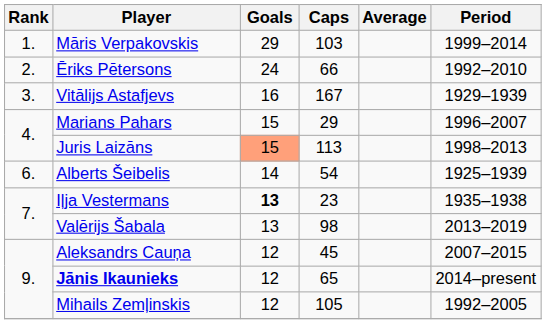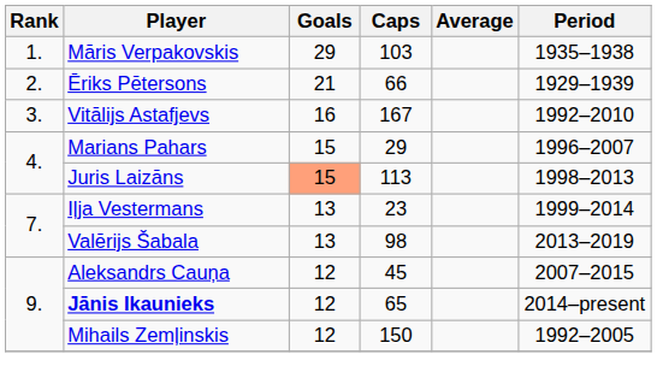 <table class="wikitable sortable" style="font-size:100%; text-align:center;">
 <tr>
 <th width=30px>Rank</th>
 <th width=175px>Player</th>
 <th width=50px>Goals</th>
 <th width=50px>Caps</th>
 <th width=50px>Average</th>
 <th width=100px>Period</th>
 </tr>
 <tr>
 <td>1.</td>
 <td style="text-align:left;"><a href='#'>Māris Verpakovskis</a></td>
 <td>29</td>
 <td>103</td>
 <td></td>
-<td>1999–2014</td>
+<td>1935–1938</td>
 </tr>
 <tr>
 <td>2.</td>
 <td style="text-align:left;"><a href='#'>Ēriks Pētersons</a></td>
-<td>24</td>
+<td>21</td>
 <td>66</td>
 <td></td>
-<td>1992–2010</td>
+<td>1929–1939</td>
 </tr>
 <tr>
 <td>3.</td>
 <td style="text-align:left;"><a href='#'>Vitālijs Astafjevs</a></td>
 <td>16</td>
 <td>167</td>
 <td></td>
-<td>1929–1939</td>
+<td>1992–2010</td>
 </tr>
 <tr>
 <td rowspan=2>4.</td>
 <td style="text-align:left;"><a href='#'>Marians Pahars</a></td>
 <td>15</td>
 <td>29</td>
 <td></td>
 <td>1996–2007</td>
 </tr>
 <tr>
 <td style="text-align:left;"><a href='#'>Juris Laizāns</a></td>
 <td style="background: lightsalmon;">15</td>
 <td>113</td>
 <td></td>
 <td>1998–2013</td>
 </tr>
 <tr>
-<td>6.</td>
-<td style="text-align:left;"><a href='#'>Alberts Šeibelis</a></td>
-<td>14</td>
-<td>54</td>
-<td></td>
-<td>1925–1939</td>
-</tr>
-<tr>
 <td rowspan=2>7.</td>
 <td style="text-align:left;"><a href='#'>Iļja Vestermans</a></td>
-<td><strong>13</strong></td>
+<td>13</td>
 <td>23</td>
 <td></td>
-<td>1935–1938</td>
+<td>1999–2014</td>
 </tr>
 <tr>
 <td style="text-align:left;"><a href='#'>Valērijs Šabala</a></td>
 <td>13</td>
 <td>98</td>
 <td></td>
 <td>2013–2019</td>
 </tr>
 <tr>
 <td rowspan=3>9.</td>
 <td style="text-align:left;"><a href='#'>Aleksandrs Cauņa</a></td>
 <td>12</td>
 <td>45</td>
 <td></td>
 <td>2007–2015</td>
 </tr>
 <tr>
 <td style="text-align:left;"><strong><a href='#'>Jānis Ikaunieks</a></strong></td>
 <td>12</td>
 <td>65</td>
 <td></td>
 <td>2014–present</td>
 </tr>
 <tr>
 <td style="text-align:left;"><a href='#'>Mihails Zemļinskis</a></td>
 <td>12</td>
-<td>105</td>
+<td>150</td>
 <td></td>
 <td>1992–2005</td>
 </tr>
 <tr>
 </tr>
 </table>
